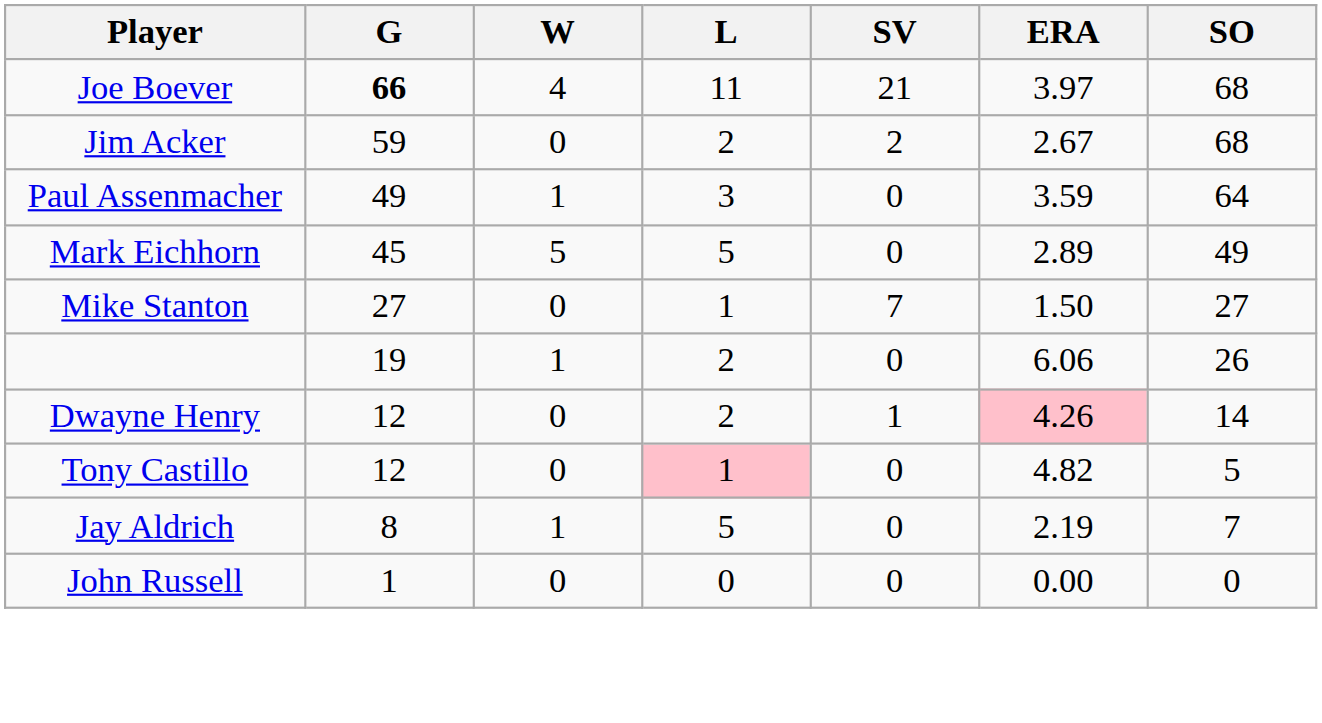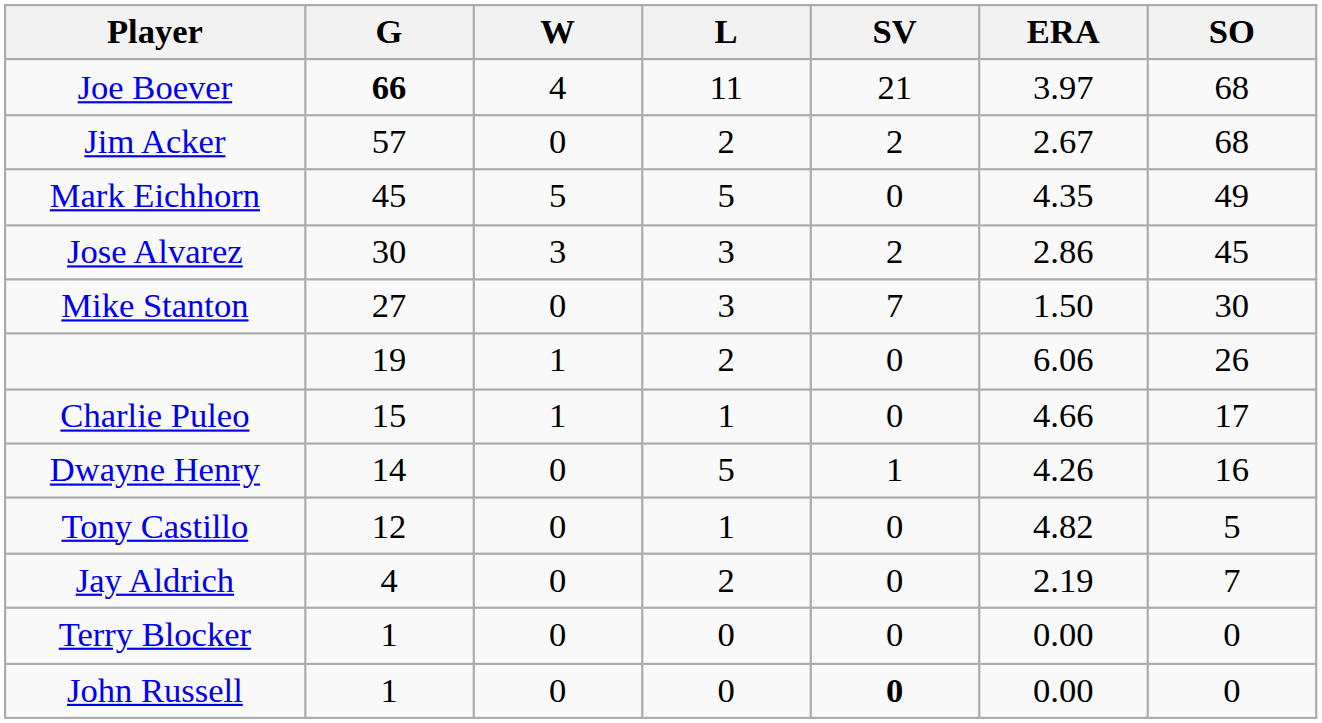 <table class="wikitable sortable">
 <tr>
 <th bgcolor="#DDDDFF" width="16%">Player</th>
 <th bgcolor="#DDDDFF" width="9%">G</th>
 <th bgcolor="#DDDDFF" width="9%">W</th>
 <th bgcolor="#DDDDFF" width="9%">L</th>
 <th bgcolor="#DDDDFF" width="9%">SV</th>
 <th bgcolor="#DDDDFF" width="9%">ERA</th>
 <th bgcolor="#DDDDFF" width="9%">SO</th>
 </tr>
 <tr align="center">
 <td><a href='#'>Joe Boever</a></td>
 <td><strong>66</strong></td>
 <td>4</td>
 <td>11</td>
 <td>21</td>
 <td>3.97</td>
 <td>68</td>
 </tr>
 <tr align=center>
 <td><a href='#'>Jim Acker</a></td>
-<td>59</td>
+<td>57</td>
 <td>0</td>
 <td>2</td>
 <td>2</td>
 <td>2.67</td>
 <td>68</td>
 </tr>
 <tr align=center>
-<td><a href='#'>Paul Assenmacher</a></td>
-<td>49</td>
-<td>1</td>
-<td>3</td>
-<td>0</td>
-<td>3.59</td>
-<td>64</td>
-</tr>
-<tr align=center>
 <td><a href='#'>Mark Eichhorn</a></td>
 <td>45</td>
 <td>5</td>
 <td>5</td>
 <td>0</td>
-<td>2.89</td>
+<td>4.35</td>
 <td>49</td>
+</tr>
+<tr align=center>
+<td><a href='#'>Jose Alvarez</a></td>
+<td>30</td>
+<td>3</td>
+<td>3</td>
+<td>2</td>
+<td>2.86</td>
+<td>45</td>
 </tr>
 <tr align=center>
 <td><a href='#'>Mike Stanton</a></td>
 <td>27</td>
 <td>0</td>
-<td>1</td>
+<td>3</td>
 <td>7</td>
 <td>1.50</td>
-<td>27</td>
+<td>30</td>
 </tr>
 <tr align=center>
 <td></td>
 <td>19</td>
 <td>1</td>
 <td>2</td>
 <td>0</td>
 <td>6.06</td>
 <td>26</td>
 </tr>
+<tr align="center">
+<td><a href='#'>Charlie Puleo</a></td>
+<td>15</td>
+<td>1</td>
+<td>1</td>
+<td>0</td>
+<td>4.66</td>
+<td>17</td>
+</tr>
 <tr align=center>
 <td><a href='#'>Dwayne Henry</a></td>
-<td>12</td>
+<td>14</td>
 <td>0</td>
-<td>2</td>
+<td>5</td>
 <td>1</td>
-<td style="background: pink;">4.26</td>
-<td>14</td>
+<td>4.26</td>
+<td>16</td>
 </tr>
 <tr align=center>
 <td><a href='#'>Tony Castillo</a></td>
 <td>12</td>
 <td>0</td>
-<td style="background: pink;">1</td>
+<td>1</td>
 <td>0</td>
 <td>4.82</td>
 <td>5</td>
 </tr>
 <tr align=center>
 <td><a href='#'>Jay Aldrich</a></td>
-<td>8</td>
-<td>1</td>
-<td>5</td>
+<td>4</td>
+<td>0</td>
+<td>2</td>
 <td>0</td>
 <td>2.19</td>
 <td>7</td>
 </tr>
 <tr align=center>
-<td><a href='#'>John Russell</a></td>
+<td><a href='#'>Terry Blocker</a></td>
 <td>1</td>
 <td>0</td>
 <td>0</td>
 <td>0</td>
 <td>0.00</td>
 <td>0</td>
 </tr>
+<tr align=center>
+<td><a href='#'>John Russell</a></td>
+<td>1</td>
+<td>0</td>
+<td>0</td>
+<td><strong>0</strong></td>
+<td>0.00</td>
+<td>0</td>
+</tr>
 </table>
